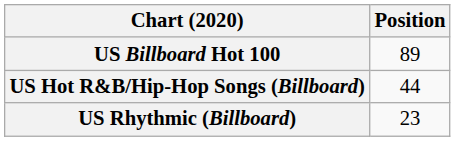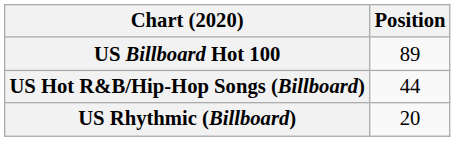 <table class="wikitable sortable plainrowheaders" style="text-align:center">
 <tr>
 <th scope="col">Chart (2020)</th>
 <th scope="col">Position</th>
 </tr>
 <tr>
 <th scope="row">US <em>Billboard</em> Hot 100</th>
 <td>89</td>
 </tr>
 <tr>
 <th scope="row">US Hot R&B/Hip-Hop Songs (<em>Billboard</em>)</th>
 <td>44</td>
 </tr>
 <tr>
 <th scope="row">US Rhythmic (<em>Billboard</em>)<br></th>
-<td>23</td>
+<td>20</td>
 </tr>
 </table>
